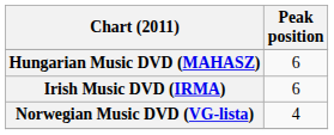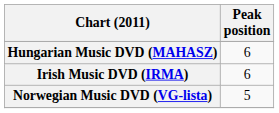 <table class="wikitable sortable plainrowheaders" style="text-align:center">
 <tr>
 <th scope="col">Chart (2011)</th>
 <th scope="col">Peak<br>position</th>
 </tr>
 <tr>
 </tr>
 <tr>
 </tr>
 <tr>
 <th scope="row">Hungarian Music DVD (<a href='#'>MAHASZ</a>)</th>
 <td>6</td>
 </tr>
 <tr>
 <th scope="row">Irish Music DVD (<a href='#'>IRMA</a>)</th>
 <td>6</td>
 </tr>
 <tr>
 <th scope="row">Norwegian Music DVD (<a href='#'>VG-lista</a>)</th>
-<td>4</td>
+<td>5</td>
 </tr>
 <tr>
 </tr>
 <tr>
 </tr>
 </table>
